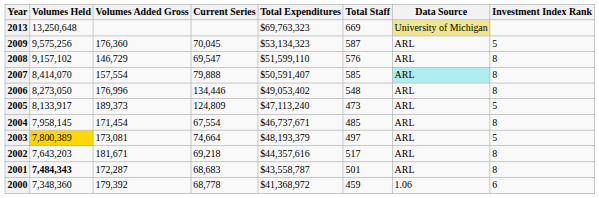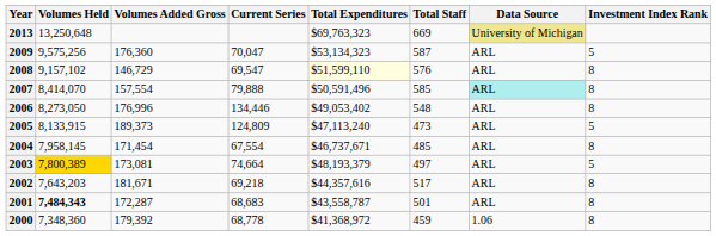 <table class="wikitable sortable" style="margin:1em auto;">
 <tr>
 <th scope="col">Year</th>
 <th scope="col">Volumes Held</th>
 <th scope="col">Volumes Added Gross</th>
 <th scope="col">Current Series</th>
 <th scope="col">Total Expenditures</th>
 <th scope="col">Total Staff</th>
 <th scope="col">Data Source</th>
 <th scope="col">Investment Index Rank</th>
 </tr>
 <tr>
 <th scope="row">2013</th>
 <td>13,250,648</td>
 <td></td>
 <td></td>
 <td>$69,763,323</td>
 <td>669</td>
 <td style="background: khaki;">University of Michigan</td>
 <td></td>
 </tr>
 <tr>
 <th scope="row">2009</th>
 <td>9,575,256</td>
 <td>176,360</td>
-<td>70,045</td>
+<td>70,047</td>
 <td>$53,134,323</td>
 <td>587</td>
 <td>ARL</td>
 <td>5</td>
 </tr>
 <tr>
 <th scope="row">2008</th>
 <td>9,157,102</td>
 <td>146,729</td>
 <td>69,547</td>
-<td>$51,599,110</td>
+<td style="background: lightyellow;">$51,599,110</td>
 <td>576</td>
 <td>ARL</td>
 <td>8</td>
 </tr>
 <tr>
 <th scope="row">2007</th>
 <td>8,414,070</td>
 <td>157,554</td>
 <td>79,888</td>
-<td>$50,591,407</td>
+<td>$50,591,496</td>
 <td>585</td>
 <td style="background: paleturquoise;">ARL</td>
 <td>8</td>
 </tr>
 <tr>
 <th scope="row">2006</th>
 <td>8,273,050</td>
 <td>176,996</td>
 <td>134,446</td>
 <td>$49,053,402</td>
 <td>548</td>
 <td>ARL</td>
 <td>8</td>
 </tr>
 <tr>
 <th scope="row">2005</th>
-<td>8,133,917</td>
+<td>8,133,915</td>
 <td>189,373</td>
 <td>124,809</td>
 <td>$47,113,240</td>
 <td>473</td>
 <td>ARL</td>
 <td>5</td>
 </tr>
 <tr>
 <th scope="row">2004</th>
 <td>7,958,145</td>
 <td>171,454</td>
 <td>67,554</td>
 <td>$46,737,671</td>
 <td>485</td>
 <td>ARL</td>
 <td>8</td>
 </tr>
 <tr>
 <th scope="row">2003</th>
 <td style="background: gold;">7,800,389</td>
 <td>173,081</td>
 <td>74,664</td>
 <td>$48,193,379</td>
 <td>497</td>
 <td>ARL</td>
 <td>5</td>
 </tr>
 <tr>
 <th scope="row">2002</th>
 <td>7,643,203</td>
 <td>181,671</td>
 <td>69,218</td>
 <td>$44,357,616</td>
 <td>517</td>
 <td>ARL</td>
 <td>8</td>
 </tr>
 <tr>
 <th scope="row">2001</th>
 <td><strong>7,484,343</strong></td>
 <td>172,287</td>
 <td>68,683</td>
 <td>$43,558,787</td>
 <td>501</td>
 <td>ARL</td>
 <td>8</td>
 </tr>
 <tr>
 <th scope="row">2000</th>
 <td>7,348,360</td>
 <td>179,392</td>
 <td>68,778</td>
 <td>$41,368,972</td>
 <td>459</td>
 <td>1.06</td>
-<td>6</td>
+<td>8</td>
 </tr>
 </table>
